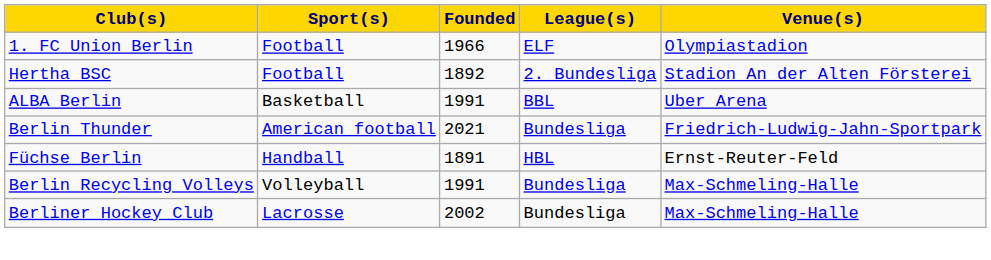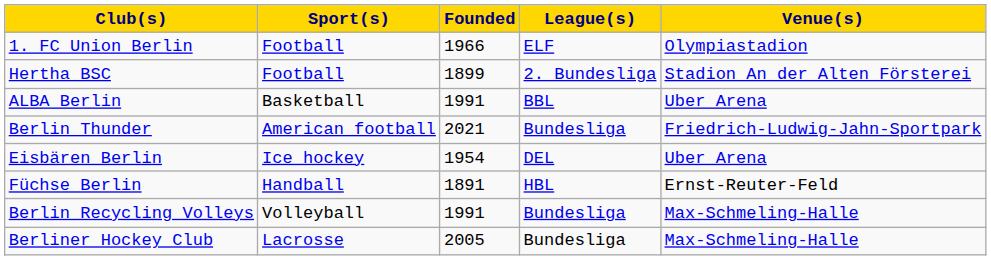 <table class="wikitable">
 <tr>
 <th scope="col" style="background:gold; color:navy;">Club(s)</th>
 <th scope="col" style="background:gold; color:navy;">Sport(s)</th>
 <th scope="col" style="background:gold; color:navy;">Founded</th>
 <th scope="col" style="background:gold; color:navy;">League(s)</th>
 <th scope="col" style="background:gold; color:navy;">Venue(s)</th>
 </tr>
 <tr>
 <td><a href='#'>1. FC Union Berlin</a></td>
 <td><a href='#'>Football</a></td>
 <td>1966</td>
 <td><a href='#'>ELF</a></td>
 <td><a href='#'>Olympiastadion</a></td>
 </tr>
 <tr>
 <td><a href='#'>Hertha BSC</a></td>
 <td><a href='#'>Football</a></td>
-<td>1892</td>
+<td>1899</td>
 <td><a href='#'>2. Bundesliga</a></td>
 <td><a href='#'>Stadion An der Alten Försterei</a></td>
 </tr>
 <tr>
 <td><a href='#'>ALBA Berlin</a></td>
 <td>Basketball</td>
 <td>1991</td>
 <td><a href='#'>BBL</a></td>
 <td><a href='#'>Uber Arena</a></td>
 </tr>
 <tr>
 <td><a href='#'>Berlin Thunder</a></td>
 <td><a href='#'>American football</a></td>
 <td>2021</td>
 <td><a href='#'>Bundesliga</a></td>
 <td><a href='#'>Friedrich-Ludwig-Jahn-Sportpark</a></td>
 </tr>
 <tr>
+<td><a href='#'>Eisbären Berlin</a></td>
+<td><a href='#'>Ice hockey</a></td>
+<td>1954</td>
+<td><a href='#'>DEL</a></td>
+<td><a href='#'>Uber Arena</a></td>
+</tr>
+<tr>
 <td><a href='#'>Füchse Berlin</a></td>
 <td><a href='#'>Handball</a></td>
 <td>1891</td>
 <td><a href='#'>HBL</a></td>
 <td>Ernst-Reuter-Feld</td>
 </tr>
 <tr>
 <td><a href='#'>Berlin Recycling Volleys</a></td>
 <td>Volleyball</td>
 <td>1991</td>
 <td><a href='#'>Bundesliga</a></td>
 <td><a href='#'>Max-Schmeling-Halle</a></td>
 </tr>
 <tr>
 <td><a href='#'>Berliner Hockey Club</a></td>
 <td><a href='#'>Lacrosse</a></td>
-<td>2002</td>
+<td>2005</td>
 <td>Bundesliga</td>
 <td><a href='#'>Max-Schmeling-Halle</a></td>
 </tr>
 </table>
